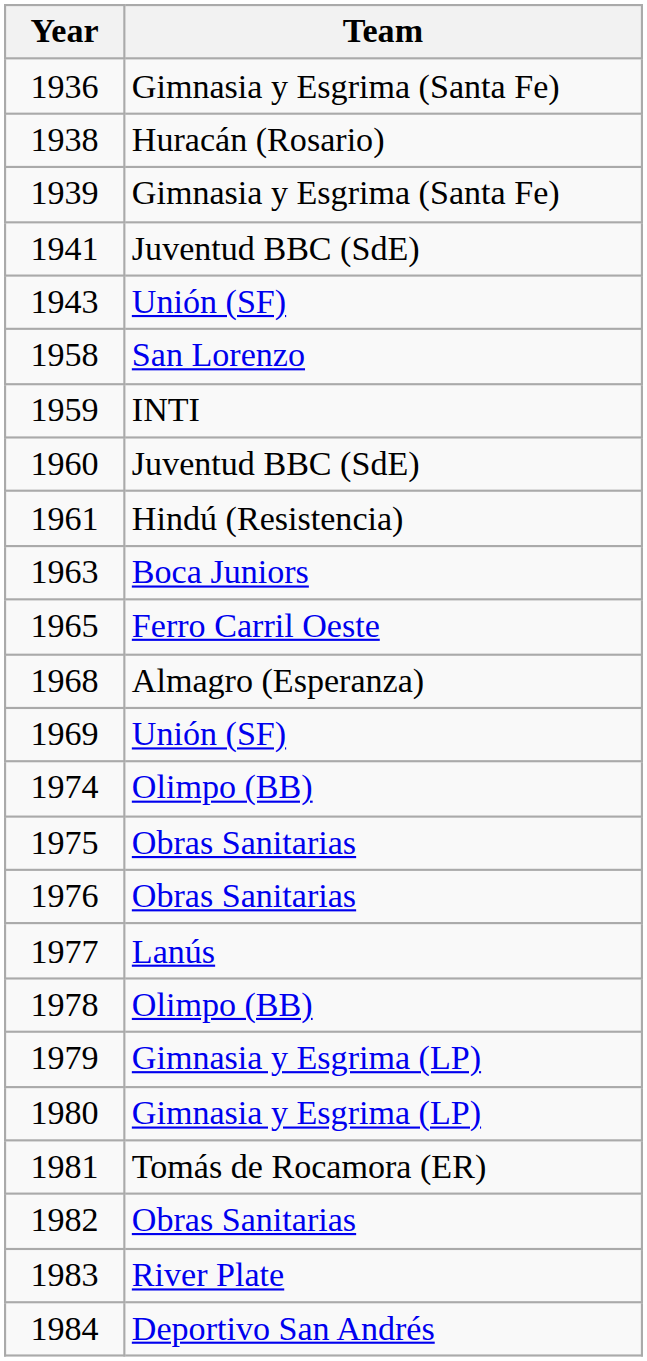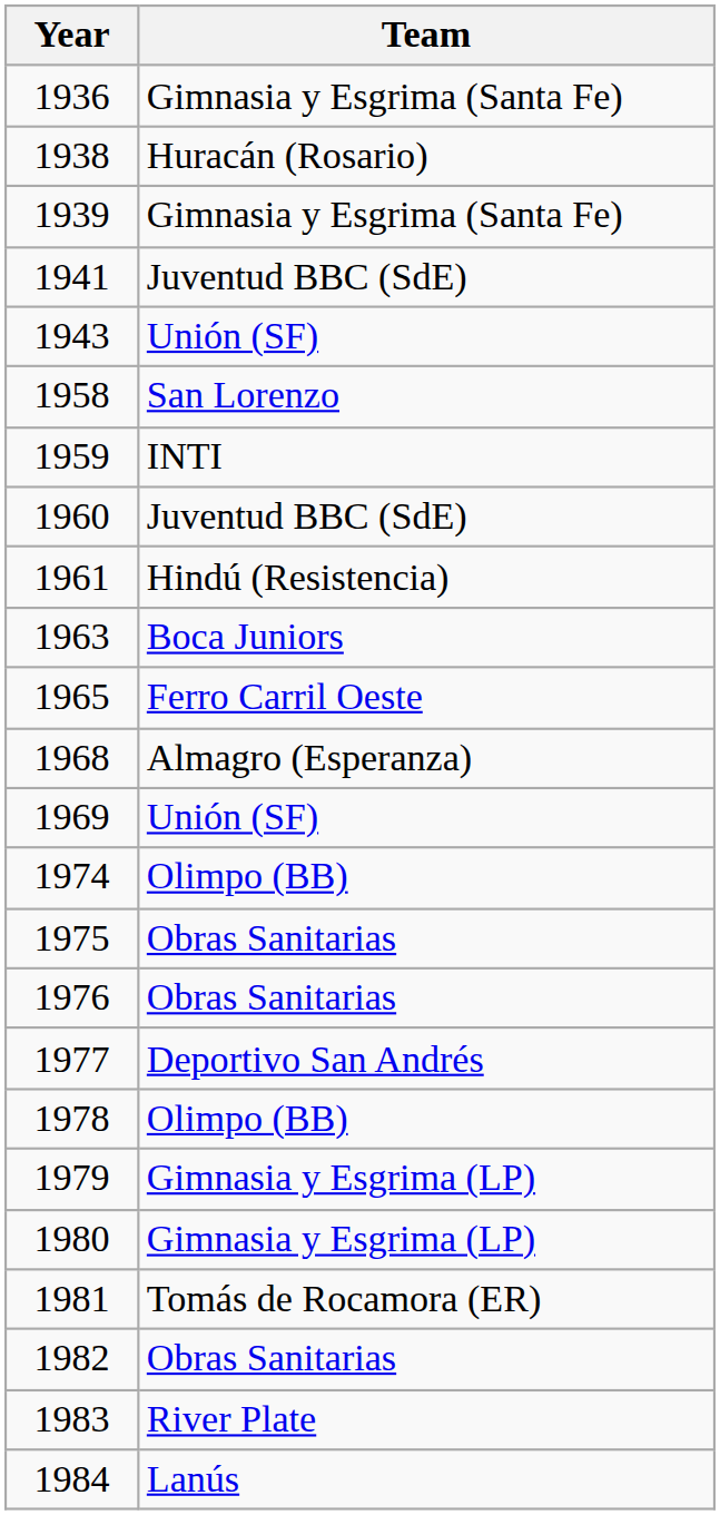 <table class="wikitable sortable"  style="text-align:center" width="300px">
 <tr>
 <th width=50px>Year</th>
 <th width=250px>Team</th>
 </tr>
 <tr>
 <td>1936</td>
 <td align=left>Gimnasia y Esgrima (Santa Fe) </td>
 </tr>
 <tr>
 <td>1938</td>
 <td align=left>Huracán (Rosario)</td>
 </tr>
 <tr>
 <td>1939</td>
 <td align=left>Gimnasia y Esgrima (Santa Fe)</td>
 </tr>
 <tr>
 <td>1941</td>
 <td align=left>Juventud BBC (SdE)</td>
 </tr>
 <tr>
 <td>1943</td>
 <td align=left><a href='#'>Unión (SF)</a></td>
 </tr>
 <tr>
 <td>1958</td>
 <td align=left><a href='#'>San Lorenzo</a></td>
 </tr>
 <tr>
 <td>1959</td>
 <td align=left>INTI</td>
 </tr>
 <tr>
 <td>1960</td>
 <td align=left>Juventud BBC (SdE)</td>
 </tr>
 <tr>
 <td>1961</td>
 <td align=left>Hindú (Resistencia)</td>
 </tr>
 <tr>
 <td>1963</td>
 <td align=left><a href='#'>Boca Juniors</a></td>
 </tr>
 <tr>
 <td>1965</td>
 <td align=left><a href='#'>Ferro Carril Oeste</a></td>
 </tr>
 <tr>
 <td>1968</td>
 <td align=left>Almagro (Esperanza)</td>
 </tr>
 <tr>
 <td>1969</td>
 <td align=left><a href='#'>Unión (SF)</a></td>
 </tr>
 <tr>
 <td>1974</td>
 <td align=left><a href='#'>Olimpo (BB)</a></td>
 </tr>
 <tr>
 <td>1975</td>
 <td align=left><a href='#'>Obras Sanitarias</a></td>
 </tr>
 <tr>
 <td>1976</td>
 <td align=left><a href='#'>Obras Sanitarias</a></td>
 </tr>
 <tr>
 <td>1977</td>
-<td align=left><a href='#'>Lanús</a></td>
+<td align=left><a href='#'>Deportivo San Andrés</a></td>
 </tr>
 <tr>
 <td>1978</td>
 <td align=left><a href='#'>Olimpo (BB)</a></td>
 </tr>
 <tr>
 <td>1979</td>
 <td align=left><a href='#'>Gimnasia y Esgrima (LP)</a></td>
 </tr>
 <tr>
 <td>1980</td>
 <td align=left><a href='#'>Gimnasia y Esgrima (LP)</a></td>
 </tr>
 <tr>
 <td>1981</td>
 <td align=left>Tomás de Rocamora (ER)</td>
 </tr>
 <tr>
 <td>1982</td>
 <td align=left><a href='#'>Obras Sanitarias</a></td>
 </tr>
 <tr>
 <td>1983</td>
 <td align=left><a href='#'>River Plate</a></td>
 </tr>
 <tr>
 <td>1984</td>
-<td align=left><a href='#'>Deportivo San Andrés</a></td>
+<td align=left><a href='#'>Lanús</a></td>
 </tr>
 </table>
